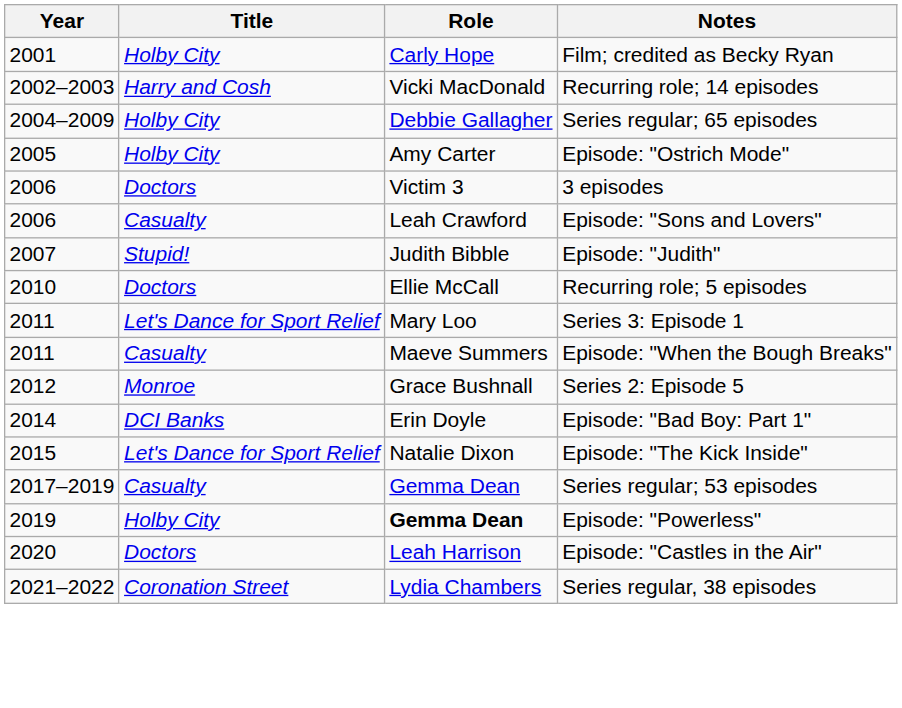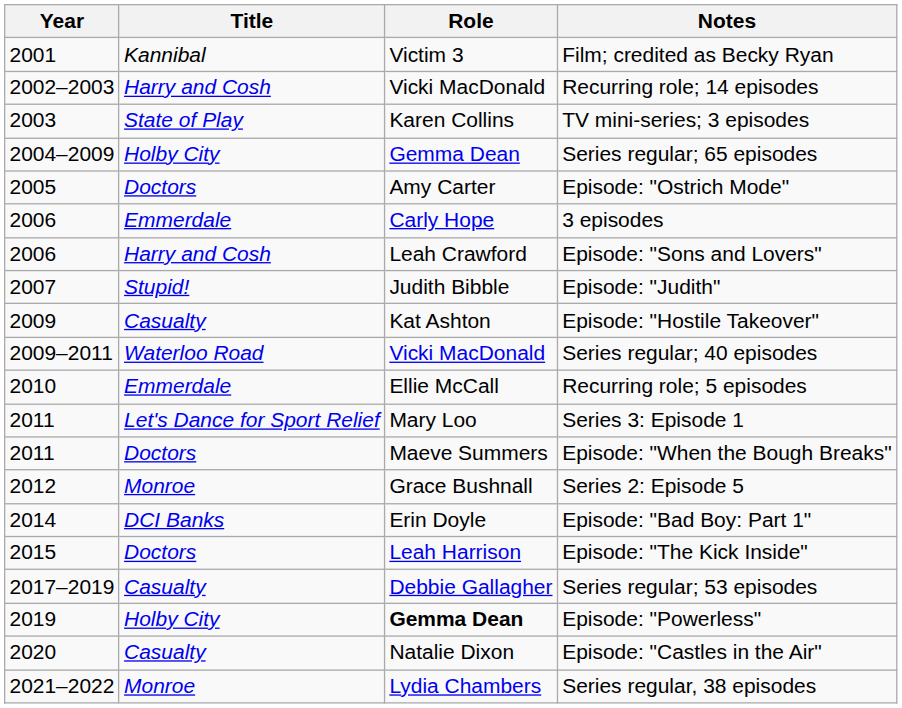 <table class="wikitable unsortable">
 <tr>
 <th>Year</th>
 <th>Title</th>
 <th>Role</th>
 <th>Notes</th>
 </tr>
 <tr>
 <td>2001</td>
-<td><em><a href='#'>Holby City</a></em></td>
-<td><a href='#'>Carly Hope</a></td>
+<td><em>Kannibal</em></td>
+<td>Victim 3</td>
 <td>Film; credited as Becky Ryan</td>
 </tr>
 <tr>
 <td>2002–2003</td>
 <td><em><a href='#'>Harry and Cosh</a></em></td>
 <td>Vicki MacDonald</td>
 <td>Recurring role; 14 episodes</td>
 </tr>
 <tr>
+<td>2003</td>
+<td><em><a href='#'>State of Play</a></em></td>
+<td>Karen Collins</td>
+<td>TV mini-series; 3 episodes</td>
+</tr>
+<tr>
 <td>2004–2009</td>
 <td><em><a href='#'>Holby City</a></em></td>
-<td><a href='#'>Debbie Gallagher</a></td>
+<td><a href='#'>Gemma Dean</a></td>
 <td>Series regular; 65 episodes</td>
 </tr>
 <tr>
 <td>2005</td>
-<td><em><a href='#'>Holby City</a></em></td>
+<td><em><a href='#'>Doctors</a></em></td>
 <td>Amy Carter</td>
 <td>Episode: "Ostrich Mode"</td>
 </tr>
 <tr>
 <td>2006</td>
-<td><em><a href='#'>Doctors</a></em></td>
-<td>Victim 3</td>
+<td><em><a href='#'>Emmerdale</a></em></td>
+<td><a href='#'>Carly Hope</a></td>
 <td>3 episodes</td>
 </tr>
 <tr>
 <td>2006</td>
-<td><em><a href='#'>Casualty</a></em></td>
+<td><em><a href='#'>Harry and Cosh</a></em></td>
 <td>Leah Crawford</td>
 <td>Episode: "Sons and Lovers"</td>
 </tr>
 <tr>
 <td>2007</td>
 <td><em><a href='#'>Stupid!</a></em></td>
 <td>Judith Bibble</td>
 <td>Episode: "Judith"</td>
 </tr>
 <tr>
+<td>2009</td>
+<td><em><a href='#'>Casualty</a></em></td>
+<td>Kat Ashton</td>
+<td>Episode: "Hostile Takeover"</td>
+</tr>
+<tr>
+<td>2009–2011</td>
+<td><em><a href='#'>Waterloo Road</a></em></td>
+<td><a href='#'>Vicki MacDonald</a></td>
+<td>Series regular; 40 episodes</td>
+</tr>
+<tr>
 <td>2010</td>
-<td><em><a href='#'>Doctors</a></em></td>
+<td><em><a href='#'>Emmerdale</a></em></td>
 <td>Ellie McCall</td>
 <td>Recurring role; 5 episodes</td>
 </tr>
 <tr>
 <td>2011</td>
 <td><em><a href='#'>Let's Dance for Sport Relief</a></em></td>
 <td>Mary Loo</td>
 <td>Series 3: Episode 1</td>
 </tr>
 <tr>
 <td>2011</td>
-<td><em><a href='#'>Casualty</a></em></td>
+<td><em><a href='#'>Doctors</a></em></td>
 <td>Maeve Summers</td>
 <td>Episode: "When the Bough Breaks"</td>
 </tr>
 <tr>
 <td>2012</td>
 <td><em><a href='#'>Monroe</a></em></td>
 <td>Grace Bushnall</td>
 <td>Series 2: Episode 5</td>
 </tr>
 <tr>
 <td>2014</td>
 <td><em><a href='#'>DCI Banks</a></em></td>
 <td>Erin Doyle</td>
 <td>Episode: "Bad Boy: Part 1"</td>
 </tr>
 <tr>
 <td>2015</td>
-<td><em><a href='#'>Let's Dance for Sport Relief</a></em></td>
-<td>Natalie Dixon</td>
+<td><em><a href='#'>Doctors</a></em></td>
+<td><a href='#'>Leah Harrison</a></td>
 <td>Episode: "The Kick Inside"</td>
 </tr>
 <tr>
 <td>2017–2019</td>
 <td><em><a href='#'>Casualty</a></em></td>
-<td><a href='#'>Gemma Dean</a></td>
+<td><a href='#'>Debbie Gallagher</a></td>
 <td>Series regular; 53 episodes</td>
 </tr>
 <tr>
 <td>2019</td>
 <td><em><a href='#'>Holby City</a></em></td>
 <td><strong>Gemma Dean</strong></td>
 <td>Episode: "Powerless"</td>
 </tr>
 <tr>
 <td>2020</td>
-<td><em><a href='#'>Doctors</a></em></td>
-<td><a href='#'>Leah Harrison</a></td>
+<td><em><a href='#'>Casualty</a></em></td>
+<td>Natalie Dixon</td>
 <td>Episode: "Castles in the Air"</td>
 </tr>
 <tr>
 <td>2021–2022</td>
-<td><em><a href='#'>Coronation Street</a></em></td>
+<td><em><a href='#'>Monroe</a></em></td>
 <td><a href='#'>Lydia Chambers</a></td>
 <td>Series regular, 38 episodes</td>
 </tr>
 </table>
